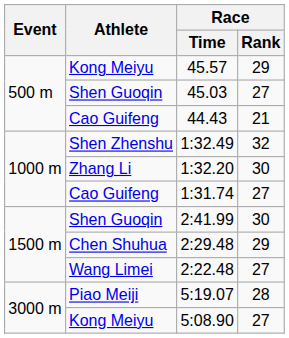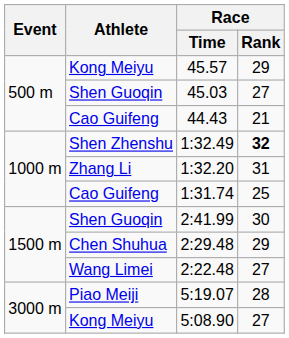 <table class="wikitable" border="1" style="font-size:90%">
 <tr>
 <th rowspan=2>Event</th>
 <th rowspan=2>Athlete</th>
 <th colspan=2>Race</th>
 </tr>
 <tr>
 <th>Time</th>
 <th>Rank</th>
 </tr>
 <tr>
 <td rowspan=3>500 m</td>
 <td><a href='#'>Kong Meiyu</a></td>
 <td align=center>45.57</td>
 <td align=center>29</td>
 </tr>
 <tr>
 <td><a href='#'>Shen Guoqin</a></td>
 <td align=center>45.03</td>
 <td align=center>27</td>
 </tr>
 <tr>
 <td><a href='#'>Cao Guifeng</a></td>
 <td align=center>44.43</td>
 <td align=center>21</td>
 </tr>
 <tr>
 <td rowspan=3>1000 m</td>
 <td><a href='#'>Shen Zhenshu</a></td>
 <td align=center>1:32.49</td>
-<td align=center>32</td>
+<td align=center><strong>32</strong></td>
 </tr>
 <tr>
 <td><a href='#'>Zhang Li</a></td>
 <td align=center>1:32.20</td>
-<td align=center>30</td>
+<td align=center>31</td>
 </tr>
 <tr>
 <td><a href='#'>Cao Guifeng</a></td>
 <td align=center>1:31.74</td>
-<td align=center>27</td>
+<td align=center>25</td>
 </tr>
 <tr>
 <td rowspan=3>1500 m</td>
 <td><a href='#'>Shen Guoqin</a></td>
 <td align=center>2:41.99</td>
 <td align=center>30</td>
 </tr>
 <tr>
 <td><a href='#'>Chen Shuhua</a></td>
 <td align=center>2:29.48</td>
 <td align=center>29</td>
 </tr>
 <tr>
 <td><a href='#'>Wang Limei</a></td>
 <td align=center>2:22.48</td>
 <td align=center>27</td>
 </tr>
 <tr>
 <td rowspan=2>3000 m</td>
 <td><a href='#'>Piao Meiji</a></td>
 <td align=center>5:19.07</td>
 <td align=center>28</td>
 </tr>
 <tr>
 <td><a href='#'>Kong Meiyu</a></td>
 <td align=center>5:08.90</td>
 <td align=center>27</td>
 </tr>
 </table>
